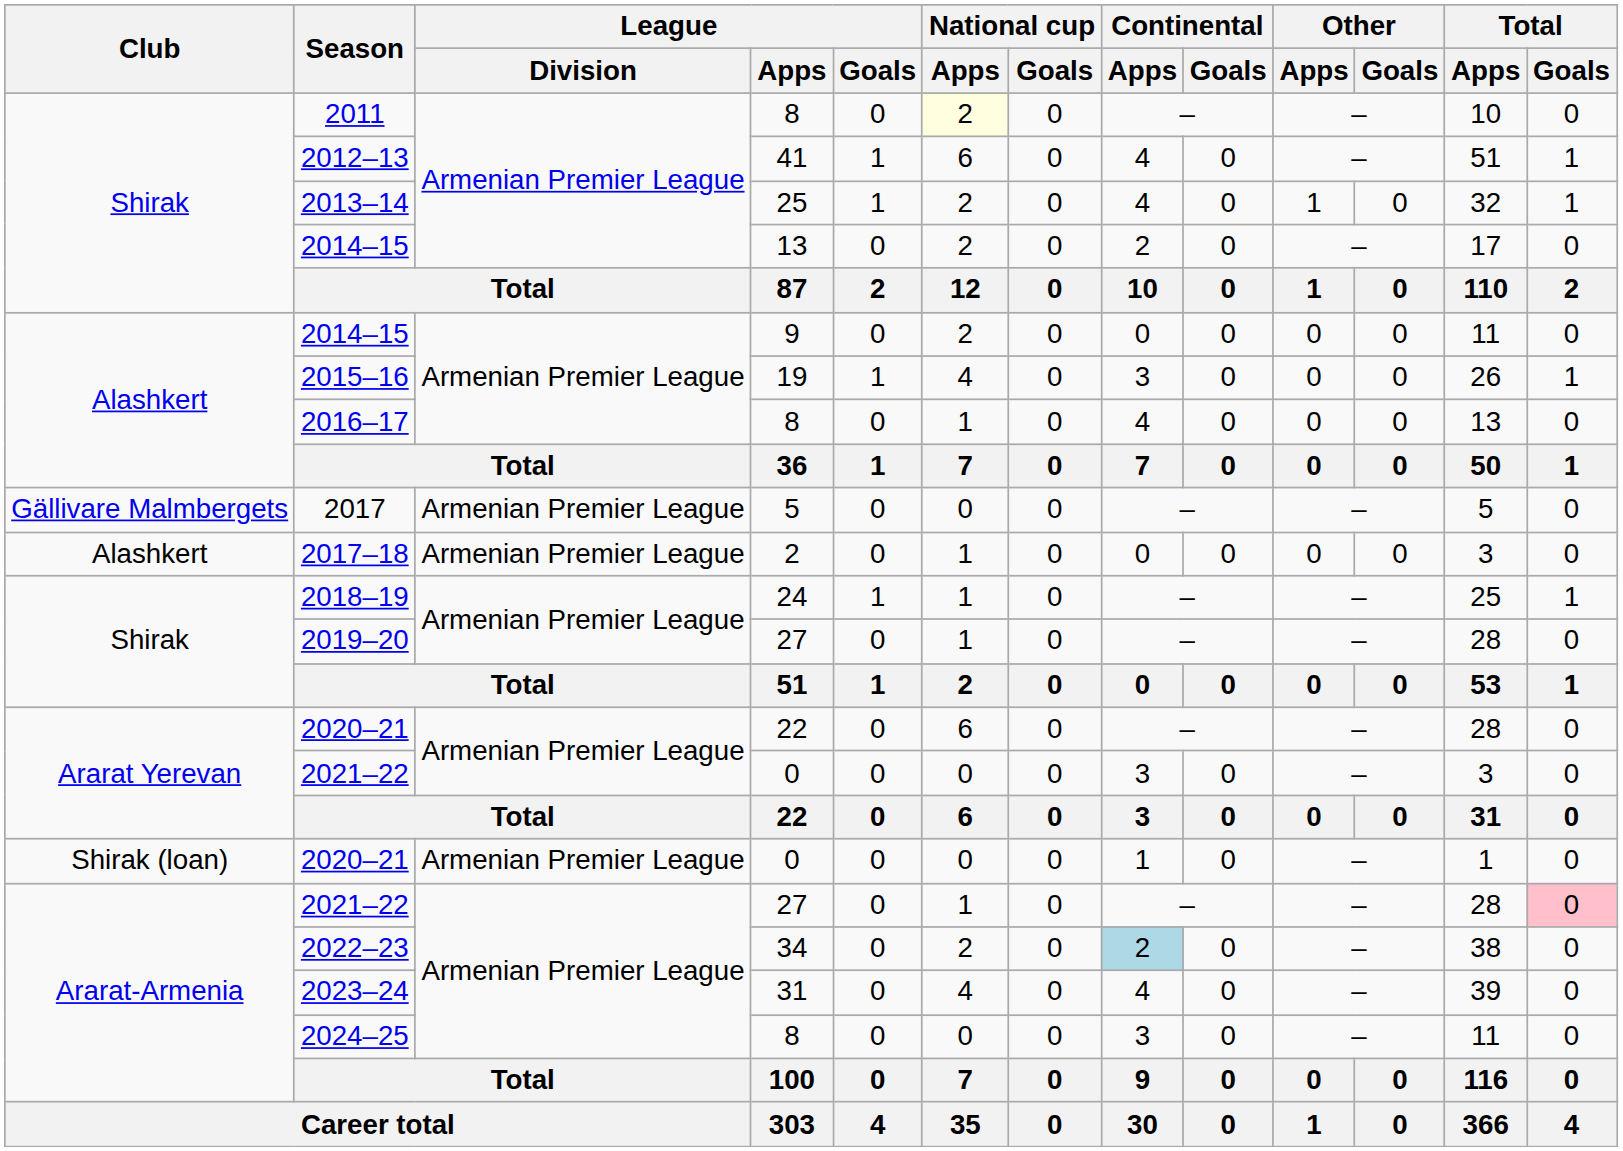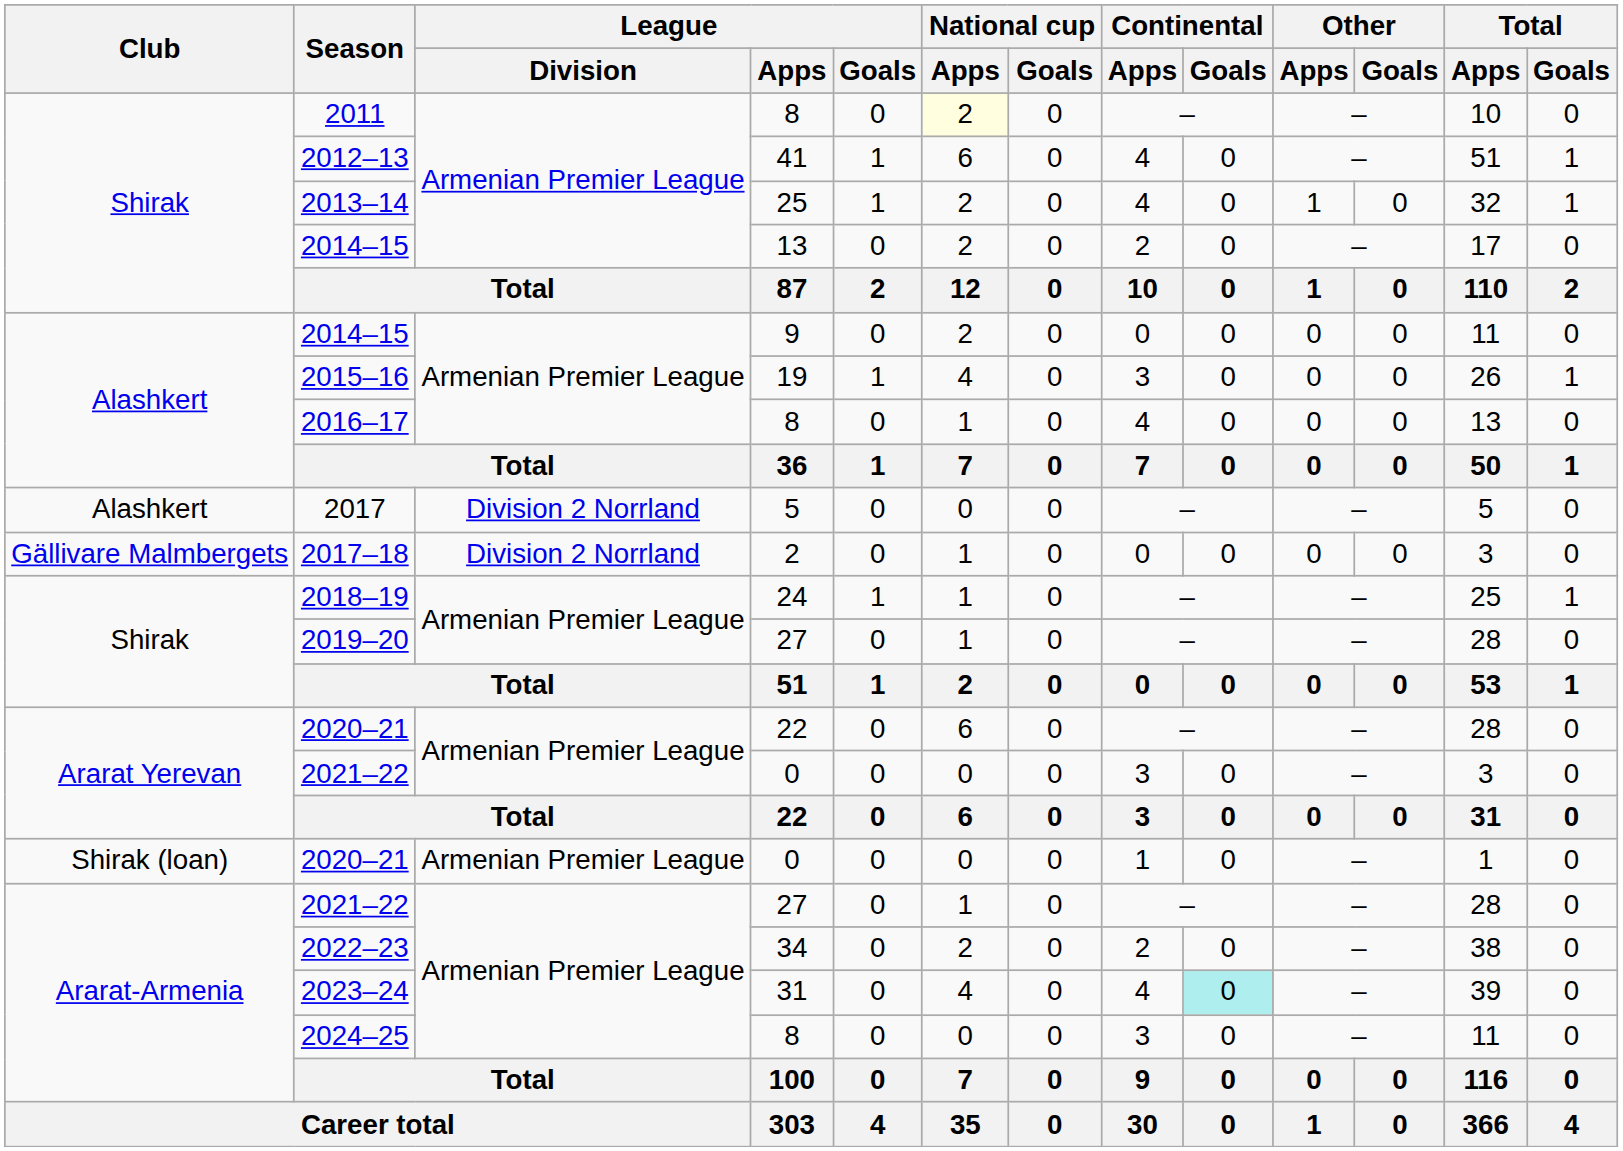 <table class="wikitable" style="text-align: center">
 <tr>
 <th rowspan="2">Club</th>
 <th rowspan="2">Season</th>
 <th colspan="3">League</th>
 <th colspan="2">National cup</th>
 <th colspan="2">Continental</th>
 <th colspan="2">Other</th>
 <th colspan="2">Total</th>
 </tr>
 <tr>
 <th>Division</th>
 <th>Apps</th>
 <th>Goals</th>
 <th>Apps</th>
 <th>Goals</th>
 <th>Apps</th>
 <th>Goals</th>
 <th>Apps</th>
 <th>Goals</th>
 <th>Apps</th>
 <th>Goals</th>
 </tr>
 <tr>
 <td rowspan="5"><a href='#'>Shirak</a></td>
 <td><a href='#'>2011</a></td>
 <td rowspan="4"><a href='#'>Armenian Premier League</a></td>
 <td>8</td>
 <td>0</td>
 <td style="background: lightyellow;">2</td>
 <td>0</td>
 <td colspan="2">–</td>
 <td colspan="2">–</td>
 <td>10</td>
 <td>0</td>
 </tr>
 <tr>
 <td><a href='#'>2012–13</a></td>
 <td>41</td>
 <td>1</td>
 <td>6</td>
 <td>0</td>
 <td>4</td>
 <td>0</td>
 <td colspan="2">–</td>
 <td>51</td>
 <td>1</td>
 </tr>
 <tr>
 <td><a href='#'>2013–14</a></td>
 <td>25</td>
 <td>1</td>
 <td>2</td>
 <td>0</td>
 <td>4</td>
 <td>0</td>
 <td>1</td>
 <td>0</td>
 <td>32</td>
 <td>1</td>
 </tr>
 <tr>
 <td><a href='#'>2014–15</a></td>
 <td>13</td>
 <td>0</td>
 <td>2</td>
 <td>0</td>
 <td>2</td>
 <td>0</td>
 <td colspan="2">–</td>
 <td>17</td>
 <td>0</td>
 </tr>
 <tr>
 <th colspan="2">Total</th>
 <th>87</th>
 <th>2</th>
 <th>12</th>
 <th>0</th>
 <th>10</th>
 <th>0</th>
 <th>1</th>
 <th>0</th>
 <th>110</th>
 <th>2</th>
 </tr>
 <tr>
 <td rowspan="4"><a href='#'>Alashkert</a></td>
 <td><a href='#'>2014–15</a></td>
 <td rowspan="3">Armenian Premier League</td>
 <td>9</td>
 <td>0</td>
 <td>2</td>
 <td>0</td>
 <td>0</td>
 <td>0</td>
 <td>0</td>
 <td>0</td>
 <td>11</td>
 <td>0</td>
 </tr>
 <tr>
 <td><a href='#'>2015–16</a></td>
 <td>19</td>
 <td>1</td>
 <td>4</td>
 <td>0</td>
 <td>3</td>
 <td>0</td>
 <td>0</td>
 <td>0</td>
 <td>26</td>
 <td>1</td>
 </tr>
 <tr>
 <td><a href='#'>2016–17</a></td>
 <td>8</td>
 <td>0</td>
 <td>1</td>
 <td>0</td>
 <td>4</td>
 <td>0</td>
 <td>0</td>
 <td>0</td>
 <td>13</td>
 <td>0</td>
 </tr>
 <tr>
 <th colspan="2">Total</th>
 <th>36</th>
 <th>1</th>
 <th>7</th>
 <th>0</th>
 <th>7</th>
 <th>0</th>
 <th>0</th>
 <th>0</th>
 <th>50</th>
 <th>1</th>
 </tr>
 <tr>
-<td><a href='#'>Gällivare Malmbergets</a></td>
+<td>Alashkert</td>
 <td>2017</td>
-<td>Armenian Premier League</td>
+<td><a href='#'>Division 2 Norrland</a></td>
 <td>5</td>
 <td>0</td>
 <td>0</td>
 <td>0</td>
 <td colspan="2">–</td>
 <td colspan="2">–</td>
 <td>5</td>
 <td>0</td>
 </tr>
 <tr>
-<td>Alashkert</td>
+<td><a href='#'>Gällivare Malmbergets</a></td>
 <td><a href='#'>2017–18</a></td>
-<td>Armenian Premier League</td>
+<td><a href='#'>Division 2 Norrland</a></td>
 <td>2</td>
 <td>0</td>
 <td>1</td>
 <td>0</td>
 <td>0</td>
 <td>0</td>
 <td>0</td>
 <td>0</td>
 <td>3</td>
 <td>0</td>
 </tr>
 <tr>
 <td rowspan="3">Shirak</td>
 <td><a href='#'>2018–19</a></td>
 <td rowspan="2">Armenian Premier League</td>
 <td>24</td>
 <td>1</td>
 <td>1</td>
 <td>0</td>
 <td colspan="2">–</td>
 <td colspan="2">–</td>
 <td>25</td>
 <td>1</td>
 </tr>
 <tr>
 <td><a href='#'>2019–20</a></td>
 <td>27</td>
 <td>0</td>
 <td>1</td>
 <td>0</td>
 <td colspan="2">–</td>
 <td colspan="2">–</td>
 <td>28</td>
 <td>0</td>
 </tr>
 <tr>
 <th colspan="2">Total</th>
 <th>51</th>
 <th>1</th>
 <th>2</th>
 <th>0</th>
 <th>0</th>
 <th>0</th>
 <th>0</th>
 <th>0</th>
 <th>53</th>
 <th>1</th>
 </tr>
 <tr>
 <td rowspan="3"><a href='#'>Ararat Yerevan</a></td>
 <td><a href='#'>2020–21</a></td>
 <td rowspan="2">Armenian Premier League</td>
 <td>22</td>
 <td>0</td>
 <td>6</td>
 <td>0</td>
 <td colspan="2">–</td>
 <td colspan="2">–</td>
 <td>28</td>
 <td>0</td>
 </tr>
 <tr>
 <td><a href='#'>2021–22</a></td>
 <td>0</td>
 <td>0</td>
 <td>0</td>
 <td>0</td>
 <td>3</td>
 <td>0</td>
 <td colspan="2">–</td>
 <td>3</td>
 <td>0</td>
 </tr>
 <tr>
 <th colspan="2">Total</th>
 <th>22</th>
 <th>0</th>
 <th>6</th>
 <th>0</th>
 <th>3</th>
 <th>0</th>
 <th>0</th>
 <th>0</th>
 <th>31</th>
 <th>0</th>
 </tr>
 <tr>
 <td>Shirak (loan)</td>
 <td><a href='#'>2020–21</a></td>
 <td>Armenian Premier League</td>
 <td>0</td>
 <td>0</td>
 <td>0</td>
 <td>0</td>
 <td>1</td>
 <td>0</td>
 <td colspan="2">–</td>
 <td>1</td>
 <td>0</td>
 </tr>
 <tr>
 <td rowspan="5"><a href='#'>Ararat-Armenia</a></td>
 <td><a href='#'>2021–22</a></td>
 <td rowspan="4">Armenian Premier League</td>
 <td>27</td>
 <td>0</td>
 <td>1</td>
 <td>0</td>
 <td colspan="2">–</td>
 <td colspan="2">–</td>
 <td>28</td>
-<td style="background: pink;">0</td>
+<td>0</td>
 </tr>
 <tr>
 <td><a href='#'>2022–23</a></td>
 <td>34</td>
 <td>0</td>
 <td>2</td>
 <td>0</td>
-<td style="background: lightblue;">2</td>
+<td>2</td>
 <td>0</td>
 <td colspan="2">–</td>
 <td>38</td>
 <td>0</td>
 </tr>
 <tr>
 <td><a href='#'>2023–24</a></td>
 <td>31</td>
 <td>0</td>
 <td>4</td>
 <td>0</td>
 <td>4</td>
-<td>0</td>
+<td style="background: paleturquoise;">0</td>
 <td colspan="2">–</td>
 <td>39</td>
 <td>0</td>
 </tr>
 <tr>
 <td><a href='#'>2024–25</a></td>
 <td>8</td>
 <td>0</td>
 <td>0</td>
 <td>0</td>
 <td>3</td>
 <td>0</td>
 <td colspan="2">–</td>
 <td>11</td>
 <td>0</td>
 </tr>
 <tr>
 <th colspan="2">Total</th>
 <th>100</th>
 <th>0</th>
 <th>7</th>
 <th>0</th>
 <th>9</th>
 <th>0</th>
 <th>0</th>
 <th>0</th>
 <th>116</th>
 <th>0</th>
 </tr>
 <tr>
 <th colspan="3">Career total</th>
 <th>303</th>
 <th>4</th>
 <th>35</th>
 <th>0</th>
 <th>30</th>
 <th>0</th>
 <th>1</th>
 <th>0</th>
 <th>366</th>
 <th>4</th>
 </tr>
 </table>
